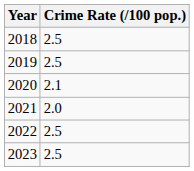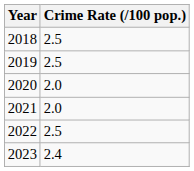 <table class="wikitable">
 <tr>
 <th>Year</th>
 <th>Crime Rate (/100 pop.)</th>
 </tr>
 <tr>
 <td>2018</td>
 <td>2.5</td>
 </tr>
 <tr>
 <td>2019</td>
 <td>2.5</td>
 </tr>
 <tr>
 <td>2020</td>
-<td>2.1</td>
+<td>2.0</td>
 </tr>
 <tr>
 <td>2021</td>
 <td>2.0</td>
 </tr>
 <tr>
 <td>2022</td>
 <td>2.5</td>
 </tr>
 <tr>
 <td>2023</td>
-<td>2.5</td>
+<td>2.4</td>
 </tr>
 </table>
